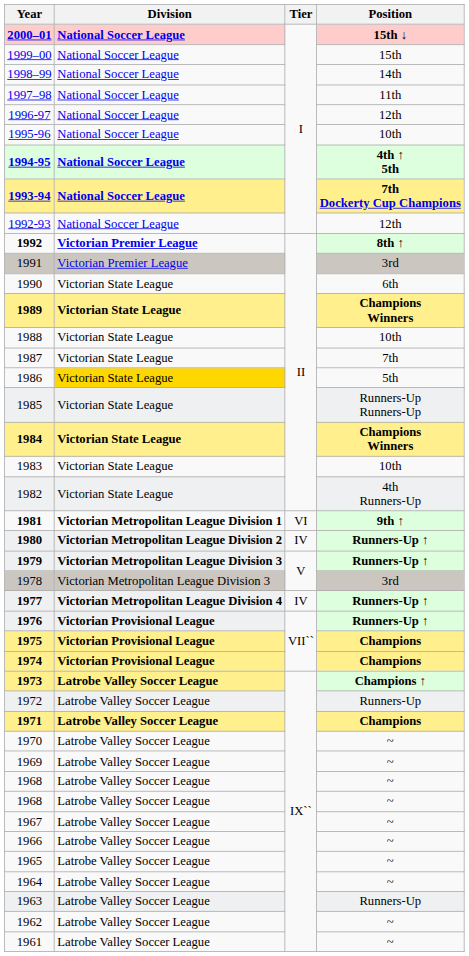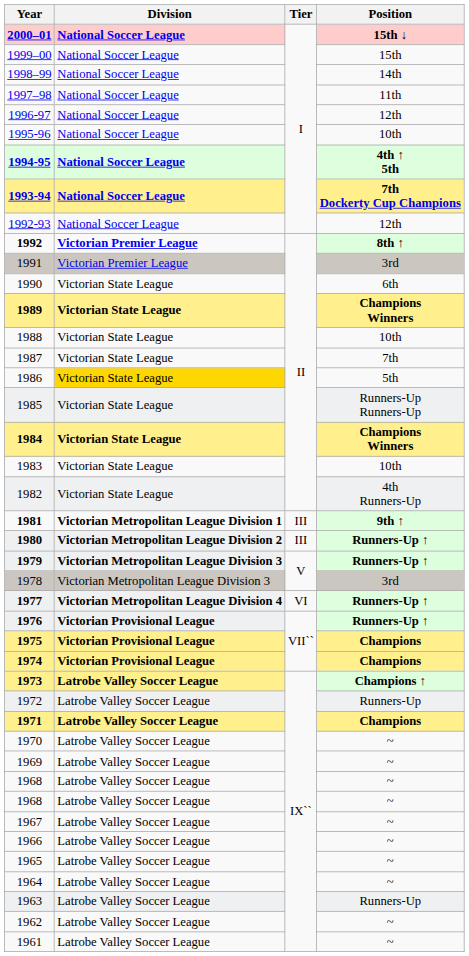 <table class="wikitable">
 <tr>
 <th>Year</th>
 <th>Division</th>
 <th>Tier</th>
 <th>Position</th>
 </tr>
 <tr align="center">
 <td bgcolor="#ffcccc"><strong><a href='#'>2000–01</a></strong></td>
 <td bgcolor="#ffcccc" align="left"><strong><a href='#'>National Soccer League</a></strong></td>
 <td rowspan=9>I</td>
 <td bgcolor="#ffcccc"><strong>15th ↓</strong></td>
 </tr>
 <tr align="center">
 <td><a href='#'>1999–00</a></td>
 <td align="left"><a href='#'>National Soccer League</a></td>
 <td>15th</td>
 </tr>
 <tr align="center">
 <td><a href='#'>1998–99</a></td>
 <td align="left"><a href='#'>National Soccer League</a></td>
 <td>14th</td>
 </tr>
 <tr align="center">
 <td><a href='#'>1997–98</a></td>
 <td align="left"><a href='#'>National Soccer League</a></td>
 <td>11th</td>
 </tr>
 <tr align="center">
 <td><a href='#'>1996-97</a></td>
 <td align="left"><a href='#'>National Soccer League</a></td>
 <td>12th</td>
 </tr>
 <tr align="center">
 <td><a href='#'>1995-96</a></td>
 <td align="left"><a href='#'>National Soccer League</a></td>
 <td>10th</td>
 </tr>
 <tr align="center">
 <td bgcolor="#ddffdd"><strong><a href='#'>1994-95</a></strong></td>
 <td bgcolor="#ddffdd" align="left"><strong> <a href='#'>National Soccer League</a></strong></td>
 <td bgcolor="#ddffdd"><strong>4th ↑<br>5th</strong></td>
 </tr>
 <tr align="center">
 <td bgcolor="FFF08D"><strong><a href='#'>1993-94</a></strong></td>
 <td align="left" bgcolor="FFF08D"><strong><a href='#'>National Soccer League</a></strong></td>
 <td bgcolor="FFF08D"><strong>7th <br><a href='#'>Dockerty Cup Champions</a></strong></td>
 </tr>
 <tr align="center">
 <td><a href='#'>1992-93</a></td>
 <td align="left"><a href='#'>National Soccer League</a></td>
 <td>12th</td>
 </tr>
 <tr align="center">
 <td><strong>1992</strong></td>
 <td align="left"><strong><a href='#'>Victorian Premier League</a></strong></td>
 <td rowspan=11>II</td>
 <td bgcolor="#ddffdd"><strong>8th ↑</strong></td>
 </tr>
 <tr align="center">
 <td bgcolor="#cbc6c0">1991</td>
 <td align="left"bgcolor="#cbc6c0"><a href='#'>Victorian Premier League</a></td>
 <td bgcolor="#cbc6c0">3rd</td>
 </tr>
 <tr align="center">
 <td>1990</td>
 <td align="left">Victorian State League</td>
 <td>6th</td>
 </tr>
 <tr align="center">
 <td bgcolor="FFF08D"><strong>1989</strong></td>
 <td bgcolor="FFF08D" align="left"><strong>Victorian State League</strong></td>
 <td bgcolor="FFF08D"><strong>Champions <br>Winners</strong></td>
 </tr>
 <tr align="center">
 <td>1988</td>
 <td align="left">Victorian State League</td>
 <td>10th</td>
 </tr>
 <tr align="center">
 <td>1987</td>
 <td align="left">Victorian State League</td>
 <td>7th</td>
 </tr>
 <tr align="center">
 <td>1986</td>
 <td align="left" style="background: gold;">Victorian State League</td>
 <td>5th</td>
 </tr>
 <tr align="center">
 <td bgcolor="#eff0f1">1985</td>
 <td align="left" bgcolor="#eff0f1">Victorian State League</td>
 <td bgcolor="#eff0f1">Runners-Up <br>Runners-Up</td>
 </tr>
 <tr align="center">
 <td bgcolor="FFF08D"><strong>1984</strong></td>
 <td bgcolor="FFF08D" align="left"><strong>Victorian State League</strong></td>
 <td bgcolor="FFF08D"><strong>Champions <br>Winners</strong></td>
 </tr>
 <tr align="center">
 <td>1983</td>
 <td align="left">Victorian State League</td>
 <td>10th</td>
 </tr>
 <tr align="center">
 <td bgcolor="#eff0f1">1982</td>
 <td align="left" bgcolor="#eff0f1">Victorian State League</td>
 <td bgcolor="#eff0f1">4th <br>Runners-Up</td>
 </tr>
 <tr align="center">
 <td><strong>1981</strong></td>
 <td align="left"><strong>Victorian Metropolitan League Division 1</strong></td>
-<td rowspan=1>VI</td>
+<td rowspan=1>III</td>
 <td bgcolor="#ddffdd"><strong>9th ↑</strong></td>
 </tr>
 <tr align="center">
 <td bgcolor="#eff0f1"><strong>1980</strong></td>
 <td align="left" bgcolor="#eff0f1"><strong>Victorian Metropolitan League Division 2</strong></td>
-<td rowspan=1>IV</td>
+<td rowspan=1>III</td>
 <td bgcolor="#ddffdd"><strong>Runners-Up ↑</strong></td>
 </tr>
 <tr align="center">
 <td bgcolor="#eff0f1"><strong>1979</strong></td>
 <td align="left"bgcolor="#eff0f1"><strong>Victorian Metropolitan League Division 3</strong></td>
 <td rowspan=2>V</td>
 <td bgcolor="#ddffdd"><strong>Runners-Up ↑</strong></td>
 </tr>
 <tr align="center">
 <td bgcolor="#cbc6c0">1978</td>
 <td align="left" bgcolor="#cbc6c0">Victorian Metropolitan League Division 3</td>
 <td bgcolor="#cbc6c0">3rd</td>
 </tr>
 <tr align="center">
 <td bgcolor="#eff0f1"><strong>1977</strong></td>
 <td align="left" bgcolor="#eff0f1"><strong>Victorian Metropolitan League Division 4</strong></td>
-<td rowspan=1>IV</td>
+<td rowspan=1>VI</td>
 <td bgcolor="#ddffdd"><strong>Runners-Up ↑</strong></td>
 </tr>
 <tr align="center">
 <td bgcolor="#eff0f1"><strong>1976</strong></td>
 <td align="left" bgcolor="#eff0f1"><strong>Victorian Provisional League</strong></td>
 <td rowspan=3>VII``</td>
 <td bgcolor="#ddffdd"><strong>Runners-Up ↑</strong></td>
 </tr>
 <tr align="center">
 <td bgcolor="FFF08D"><strong>1975</strong></td>
 <td bgcolor="FFF08D"  align="left"><strong>Victorian Provisional League</strong></td>
 <td bgcolor="FFF08D"><strong>Champions</strong></td>
 </tr>
 <tr align="center">
 <td bgcolor="FFF08D"><strong>1974</strong></td>
 <td bgcolor="FFF08D"  align="left"><strong>Victorian Provisional League</strong></td>
 <td bgcolor="FFF08D"><strong>Champions</strong></td>
 </tr>
 <tr align="center">
 <td bgcolor="FFF08D"><strong>1973</strong></td>
 <td bgcolor="FFF08D"  align="left"><strong>Latrobe Valley Soccer League</strong></td>
 <td rowspan=14>IX``</td>
 <td bgcolor="#ddffdd"><strong>Champions ↑</strong></td>
 </tr>
 <tr align="center">
 <td bgcolor="#eff0f1">1972</td>
 <td align="left" bgcolor="#eff0f1">Latrobe Valley Soccer League</td>
 <td bgcolor="#eff0f1">Runners-Up</td>
 </tr>
 <tr align="center">
 <td bgcolor="FFF08D"><strong>1971</strong></td>
 <td bgcolor="FFF08D" align="left"><strong>Latrobe Valley Soccer League</strong></td>
 <td bgcolor="FFF08D"><strong>Champions</strong></td>
 </tr>
 <tr align="center">
 <td>1970</td>
 <td align="left">Latrobe Valley Soccer League</td>
 <td>~</td>
 </tr>
 <tr align="center">
 <td>1969</td>
 <td align="left">Latrobe Valley Soccer League</td>
 <td>~</td>
 </tr>
 <tr align="center">
 <td>1968</td>
 <td align="left">Latrobe Valley Soccer League</td>
 <td>~</td>
 </tr>
 <tr align="center">
 <td>1968</td>
 <td align="left">Latrobe Valley Soccer League</td>
 <td>~</td>
 </tr>
 <tr align="center">
 <td>1967</td>
 <td align="left">Latrobe Valley Soccer League</td>
 <td>~</td>
 </tr>
 <tr align="center">
 <td>1966</td>
 <td align="left">Latrobe Valley Soccer League</td>
 <td>~</td>
 </tr>
 <tr align="center">
 <td>1965</td>
 <td align="left">Latrobe Valley Soccer League</td>
 <td>~</td>
 </tr>
 <tr align="center">
 <td>1964</td>
 <td align="left">Latrobe Valley Soccer League</td>
 <td>~</td>
 </tr>
 <tr align="center">
 <td bgcolor="#eff0f1">1963</td>
 <td align="left" bgcolor="#eff0f1">Latrobe Valley Soccer League</td>
 <td bgcolor="#eff0f1">Runners-Up</td>
 </tr>
 <tr align="center">
 <td>1962</td>
 <td align="left">Latrobe Valley Soccer League</td>
 <td>~</td>
 </tr>
 <tr align="center">
 <td>1961</td>
 <td align="left">Latrobe Valley Soccer League</td>
 <td>~</td>
 </tr>
 </table>
